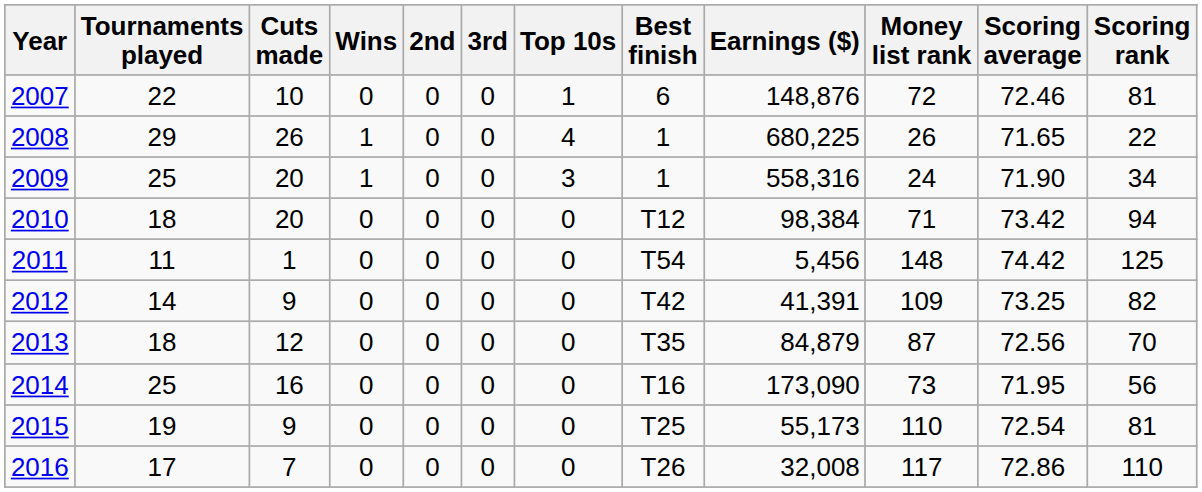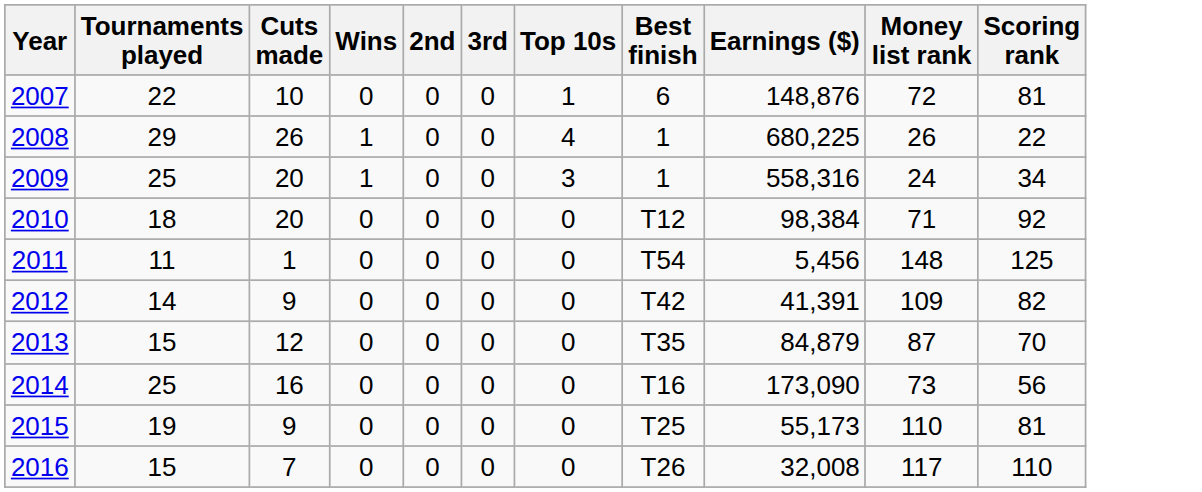 <table class="wikitable" style="text-align:center; font-size: 95%;">
 <tr>
 <th>Year</th>
 <th>Tournaments <br>played</th>
 <th>Cuts <br>made</th>
 <th>Wins</th>
 <th>2nd</th>
 <th>3rd</th>
 <th>Top 10s</th>
 <th>Best <br>finish</th>
 <th>Earnings ($)</th>
 <th>Money <br>list rank</th>
-<th>Scoring <br>average</th>
 <th>Scoring <br>rank</th>
 </tr>
 <tr>
 <td><a href='#'>2007</a></td>
 <td>22</td>
 <td>10</td>
 <td>0</td>
 <td>0</td>
 <td>0</td>
 <td>1</td>
 <td>6</td>
 <td align="right">148,876</td>
 <td>72</td>
-<td>72.46</td>
 <td>81</td>
 </tr>
 <tr>
 <td><a href='#'>2008</a></td>
 <td>29</td>
 <td>26</td>
 <td>1</td>
 <td>0</td>
 <td>0</td>
 <td>4</td>
 <td>1</td>
 <td align="right">680,225</td>
 <td>26</td>
-<td>71.65</td>
 <td>22</td>
 </tr>
 <tr>
 <td><a href='#'>2009</a></td>
 <td>25</td>
 <td>20</td>
 <td>1</td>
 <td>0</td>
 <td>0</td>
 <td>3</td>
 <td>1</td>
 <td align="right">558,316</td>
 <td>24</td>
-<td>71.90</td>
 <td>34</td>
 </tr>
 <tr>
 <td><a href='#'>2010</a></td>
 <td>18</td>
 <td>20</td>
 <td>0</td>
 <td>0</td>
 <td>0</td>
 <td>0</td>
 <td>T12</td>
 <td align="right">98,384</td>
 <td>71</td>
-<td>73.42</td>
-<td>94</td>
+<td>92</td>
 </tr>
 <tr>
 <td><a href='#'>2011</a></td>
 <td>11</td>
 <td>1</td>
 <td>0</td>
 <td>0</td>
 <td>0</td>
 <td>0</td>
 <td>T54</td>
 <td align="right">5,456</td>
 <td>148</td>
-<td>74.42</td>
 <td>125</td>
 </tr>
 <tr>
 <td><a href='#'>2012</a></td>
 <td>14</td>
 <td>9</td>
 <td>0</td>
 <td>0</td>
 <td>0</td>
 <td>0</td>
 <td>T42</td>
 <td align="right">41,391</td>
 <td>109</td>
-<td>73.25</td>
 <td>82</td>
 </tr>
 <tr>
 <td><a href='#'>2013</a></td>
-<td>18</td>
+<td>15</td>
 <td>12</td>
 <td>0</td>
 <td>0</td>
 <td>0</td>
 <td>0</td>
 <td>T35</td>
 <td align="right">84,879</td>
 <td>87</td>
-<td>72.56</td>
 <td>70</td>
 </tr>
 <tr>
 <td><a href='#'>2014</a></td>
 <td>25</td>
 <td>16</td>
 <td>0</td>
 <td>0</td>
 <td>0</td>
 <td>0</td>
 <td>T16</td>
 <td align="right">173,090</td>
 <td>73</td>
-<td>71.95</td>
 <td>56</td>
 </tr>
 <tr>
 <td><a href='#'>2015</a></td>
 <td>19</td>
 <td>9</td>
 <td>0</td>
 <td>0</td>
 <td>0</td>
 <td>0</td>
 <td>T25</td>
 <td align="right">55,173</td>
 <td>110</td>
-<td>72.54</td>
 <td>81</td>
 </tr>
 <tr>
 <td><a href='#'>2016</a></td>
-<td>17</td>
+<td>15</td>
 <td>7</td>
 <td>0</td>
 <td>0</td>
 <td>0</td>
 <td>0</td>
 <td>T26</td>
 <td align=right>32,008</td>
 <td>117</td>
-<td>72.86</td>
 <td>110</td>
 </tr>
 </table>
